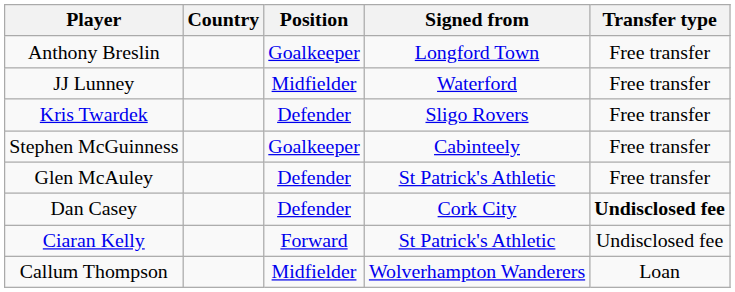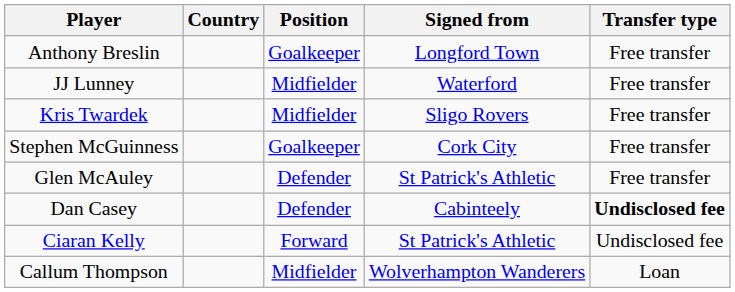 <table class="wikitable" style="text-align:center">
 <tr>
 <th>Player</th>
 <th>Country</th>
 <th>Position</th>
 <th>Signed from</th>
 <th>Transfer type</th>
 </tr>
 <tr>
 <td>Anthony Breslin</td>
 <td></td>
 <td><a href='#'>Goalkeeper</a></td>
 <td> <a href='#'>Longford Town</a></td>
 <td>Free transfer</td>
 </tr>
 <tr>
 <td>JJ Lunney</td>
 <td></td>
 <td><a href='#'>Midfielder</a></td>
 <td> <a href='#'>Waterford</a></td>
 <td>Free transfer</td>
 </tr>
 <tr>
 <td><a href='#'>Kris Twardek</a></td>
 <td></td>
-<td><a href='#'>Defender</a></td>
+<td><a href='#'>Midfielder</a></td>
 <td> <a href='#'>Sligo Rovers</a></td>
 <td>Free transfer</td>
 </tr>
 <tr>
 <td>Stephen McGuinness</td>
 <td></td>
 <td><a href='#'>Goalkeeper</a></td>
-<td> <a href='#'>Cabinteely</a></td>
+<td> <a href='#'>Cork City</a></td>
 <td>Free transfer</td>
 </tr>
 <tr>
 <td>Glen McAuley</td>
 <td></td>
 <td><a href='#'>Defender</a></td>
 <td> <a href='#'>St Patrick's Athletic</a></td>
 <td>Free transfer</td>
 </tr>
 <tr>
 <td>Dan Casey</td>
 <td></td>
 <td><a href='#'>Defender</a></td>
-<td> <a href='#'>Cork City</a></td>
+<td> <a href='#'>Cabinteely</a></td>
 <td><strong>Undisclosed fee</strong></td>
 </tr>
 <tr>
 <td><a href='#'>Ciaran Kelly</a></td>
 <td></td>
 <td><a href='#'>Forward</a></td>
 <td> <a href='#'>St Patrick's Athletic</a></td>
 <td>Undisclosed fee</td>
 </tr>
 <tr>
 <td>Callum Thompson</td>
 <td></td>
 <td><a href='#'>Midfielder</a></td>
 <td> <a href='#'>Wolverhampton Wanderers</a></td>
 <td>Loan</td>
 </tr>
 </table>
